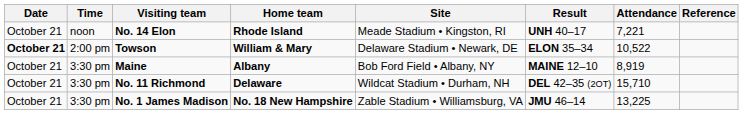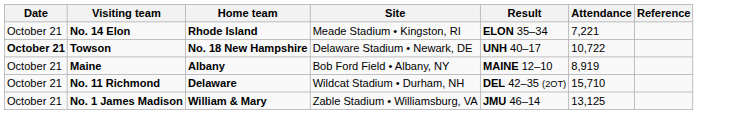 <table class="wikitable" style="font-size:95%;">
 <tr>
 <th>Date</th>
-<th>Time</th>
 <th>Visiting team</th>
 <th>Home team</th>
 <th>Site</th>
 <th>Result</th>
 <th>Attendance</th>
 <th class="unsortable">Reference</th>
 </tr>
 <tr bgcolor=>
 <td>October 21</td>
-<td>noon</td>
 <td><strong>No. 14 Elon</strong></td>
 <td><strong>Rhode Island</strong></td>
 <td>Meade Stadium • Kingston, RI</td>
-<td><strong>UNH</strong> 40–17</td>
+<td><strong>ELON</strong> 35–34</td>
 <td>7,221</td>
 <td></td>
 </tr>
 <tr bgcolor=>
 <td><strong>October 21</strong></td>
-<td>2:00 pm</td>
 <td><strong>Towson</strong></td>
-<td><strong>William & Mary</strong></td>
+<td><strong>No. 18 New Hampshire</strong></td>
 <td>Delaware Stadium • Newark, DE</td>
-<td><strong>ELON</strong> 35–34</td>
-<td>10,522</td>
+<td><strong>UNH</strong> 40–17</td>
+<td>10,722</td>
 <td></td>
 </tr>
 <tr bgcolor=>
 <td>October 21</td>
-<td>3:30 pm</td>
 <td><strong>Maine</strong></td>
 <td><strong>Albany</strong></td>
 <td>Bob Ford Field • Albany, NY</td>
 <td><strong>MAINE</strong> 12–10</td>
 <td>8,919</td>
 <td></td>
 </tr>
 <tr bgcolor=>
 <td>October 21</td>
-<td>3:30 pm</td>
 <td><strong>No. 11 Richmond</strong></td>
 <td><strong>Delaware</strong></td>
 <td>Wildcat Stadium • Durham, NH</td>
 <td><strong>DEL</strong> 42–35 <small>(2OT)</small></td>
 <td>15,710</td>
 <td></td>
 </tr>
 <tr bgcolor=>
 <td>October 21</td>
-<td>3:30 pm</td>
 <td><strong>No. 1 James Madison</strong></td>
-<td><strong>No. 18 New Hampshire</strong></td>
+<td><strong>William & Mary</strong></td>
 <td>Zable Stadium • Williamsburg, VA</td>
 <td><strong>JMU</strong> 46–14</td>
-<td>13,225</td>
+<td>13,125</td>
 <td></td>
 </tr>
 </table>
